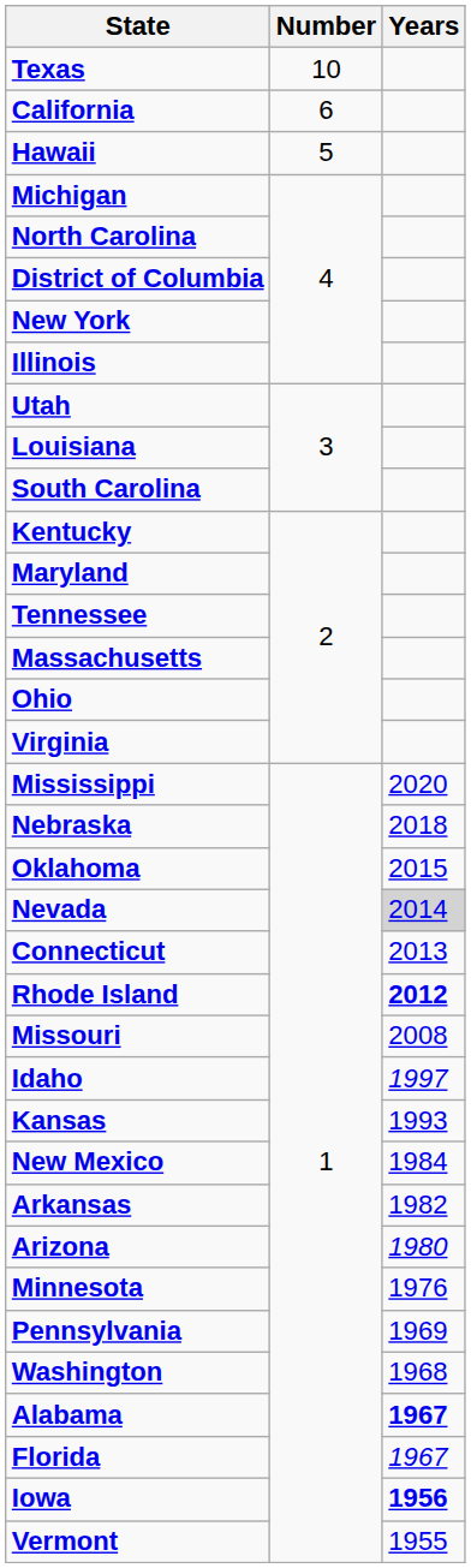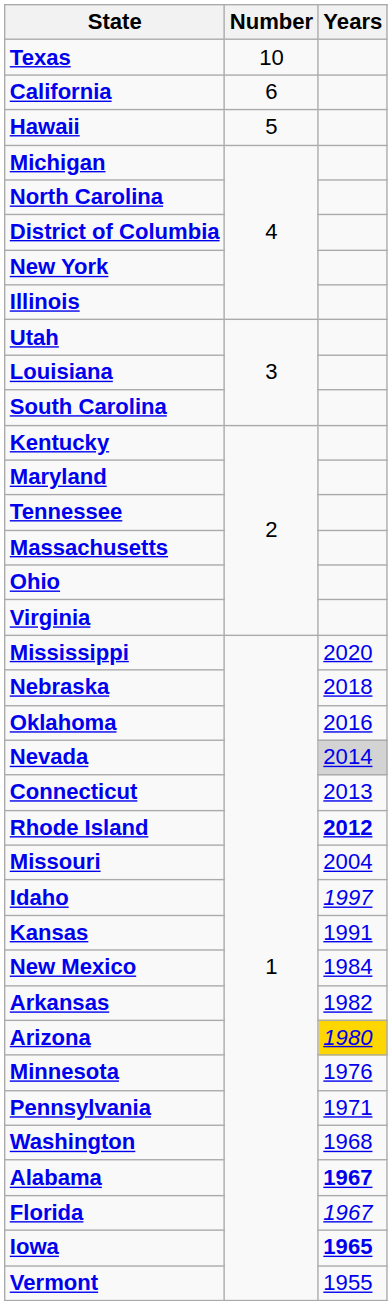 <table class="wikitable sortable">
 <tr>
 <th>State</th>
 <th>Number</th>
 <th>Years</th>
 </tr>
 <tr>
 <td> <strong><a href='#'>Texas</a></strong></td>
 <td style="text-align:center;">10</td>
 <td></td>
 </tr>
 <tr>
 <td> <strong><a href='#'>California</a></strong></td>
 <td style="text-align:center;">6</td>
 <td></td>
 </tr>
 <tr>
 <td> <strong><a href='#'>Hawaii</a></strong></td>
 <td style="text-align:center;">5</td>
 <td></td>
 </tr>
 <tr>
 <td> <strong><a href='#'>Michigan</a></strong></td>
 <td rowspan="5" style="text-align:center;">4</td>
 <td></td>
 </tr>
 <tr>
 <td> <strong><a href='#'>North Carolina</a></strong></td>
 <td></td>
 </tr>
 <tr>
 <td> <strong><a href='#'>District of Columbia</a></strong></td>
 <td></td>
 </tr>
 <tr>
 <td> <strong><a href='#'>New York</a></strong></td>
 <td></td>
 </tr>
 <tr>
 <td> <strong><a href='#'>Illinois</a></strong></td>
 <td></td>
 </tr>
 <tr>
 <td> <strong><a href='#'>Utah</a></strong></td>
 <td rowspan="3" style="text-align:center;">3</td>
 <td></td>
 </tr>
 <tr>
 <td> <strong><a href='#'>Louisiana</a></strong></td>
 <td></td>
 </tr>
 <tr>
 <td> <strong><a href='#'>South Carolina</a></strong></td>
 <td></td>
 </tr>
 <tr>
 <td> <strong><a href='#'>Kentucky</a></strong></td>
 <td rowspan="6" style="text-align:center;">2</td>
 <td></td>
 </tr>
 <tr>
 <td> <strong><a href='#'>Maryland</a></strong></td>
 <td></td>
 </tr>
 <tr>
 <td> <strong><a href='#'>Tennessee</a></strong></td>
 <td></td>
 </tr>
 <tr>
 <td> <strong><a href='#'>Massachusetts</a></strong></td>
 <td></td>
 </tr>
 <tr>
 <td> <strong><a href='#'>Ohio</a></strong></td>
 <td></td>
 </tr>
 <tr>
 <td> <strong><a href='#'>Virginia</a></strong></td>
 <td></td>
 </tr>
 <tr>
 <td> <strong><a href='#'>Mississippi</a></strong></td>
 <td rowspan="19" style="text-align:center;">1</td>
 <td><a href='#'>2020</a></td>
 </tr>
 <tr>
 <td> <strong><a href='#'>Nebraska</a></strong></td>
 <td><a href='#'>2018</a></td>
 </tr>
 <tr>
 <td> <strong><a href='#'>Oklahoma</a></strong></td>
-<td><a href='#'>2015</a></td>
+<td><a href='#'>2016</a></td>
 </tr>
 <tr>
 <td> <strong><a href='#'>Nevada</a></strong></td>
 <td style="background: lightgrey;"><a href='#'>2014</a></td>
 </tr>
 <tr>
 <td> <strong><a href='#'>Connecticut</a></strong></td>
 <td><a href='#'>2013</a></td>
 </tr>
 <tr>
 <td> <strong><a href='#'>Rhode Island</a></strong></td>
 <td><strong><a href='#'>2012</a></strong></td>
 </tr>
 <tr>
 <td> <strong><a href='#'>Missouri</a></strong></td>
-<td><a href='#'>2008</a></td>
+<td><a href='#'>2004</a></td>
 </tr>
 <tr>
 <td> <strong><a href='#'>Idaho</a></strong></td>
 <td><em><a href='#'>1997</a></em></td>
 </tr>
 <tr>
 <td> <strong><a href='#'>Kansas</a></strong></td>
-<td><a href='#'>1993</a></td>
+<td><a href='#'>1991</a></td>
 </tr>
 <tr>
 <td> <strong><a href='#'>New Mexico</a></strong></td>
 <td><a href='#'>1984</a></td>
 </tr>
 <tr>
 <td> <strong><a href='#'>Arkansas</a></strong></td>
 <td><a href='#'>1982</a></td>
 </tr>
 <tr>
 <td> <strong><a href='#'>Arizona</a></strong></td>
-<td><em><a href='#'>1980</a></em></td>
+<td style="background: gold;"><em><a href='#'>1980</a></em></td>
 </tr>
 <tr>
 <td> <strong><a href='#'>Minnesota</a></strong></td>
 <td><a href='#'>1976</a></td>
 </tr>
 <tr>
 <td> <strong><a href='#'>Pennsylvania</a></strong></td>
-<td><a href='#'>1969</a></td>
+<td><a href='#'>1971</a></td>
 </tr>
 <tr>
 <td> <strong><a href='#'>Washington</a></strong></td>
 <td><a href='#'>1968</a></td>
 </tr>
 <tr>
 <td> <strong><a href='#'>Alabama</a></strong></td>
 <td><strong><a href='#'>1967</a></strong></td>
 </tr>
 <tr>
 <td> <strong><a href='#'>Florida</a></strong></td>
 <td><em><a href='#'>1967</a></em></td>
 </tr>
 <tr>
 <td> <strong><a href='#'>Iowa</a></strong></td>
-<td><strong><a href='#'>1956</a></strong></td>
+<td><strong><a href='#'>1965</a></strong></td>
 </tr>
 <tr>
 <td> <strong><a href='#'>Vermont</a></strong></td>
 <td><a href='#'>1955</a></td>
 </tr>
 </table>
